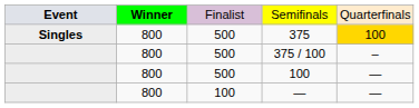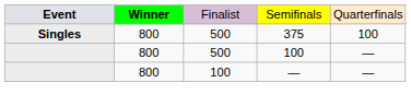 <table class="wikitable" style="font-size:95%;text-align:center">
 <tr>
 <td style="width:130px; background:#dfe2e9;"><strong>Event</strong></td>
 <td style="width:80px; background:lime;"><strong>Winner</strong></td>
 <td style="width:85px; background:thistle;">Finalist</td>
 <td style="width:85px; background:#ff0;">Semifinals</td>
 <td style="width:85px; background:#ffebcd;">Quarterfinals</td>
 </tr>
 <tr>
 <th style="background:#ededed;">Singles</th>
 <td>800</td>
 <td>500</td>
 <td>375</td>
-<td style="background: gold;">100</td>
-</tr>
-<tr>
-<th style="background:#ededed;"></th>
-<td>800</td>
-<td>500</td>
-<td>375 / 100</td>
-<td>–</td>
+<td>100</td>
 </tr>
 <tr>
 <th style="background:#ededed;"></th>
 <td>800</td>
 <td>500</td>
 <td>100</td>
 <td>—</td>
 </tr>
 <tr>
 <th style="background:#ededed;"></th>
 <td>800</td>
 <td>100</td>
 <td>—</td>
 <td>—</td>
 </tr>
 </table>
